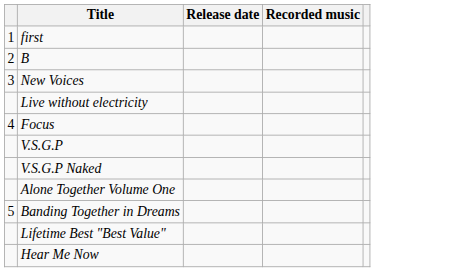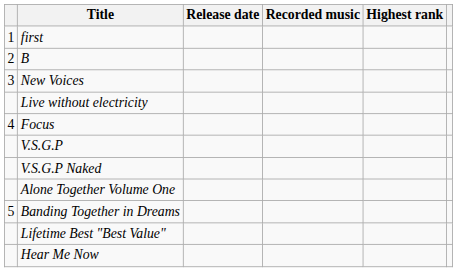 <table class="wikitable">
 <tr>
 <th></th>
 <th>Title</th>
 <th>Release date</th>
 <th>Recorded music</th>
+<th>Highest rank</th>
 <th></th>
 </tr>
 <tr>
 <td>1</td>
 <td><em>first</em></td>
+<td></td>
 <td></td>
 <td></td>
 <td></td>
 </tr>
 <tr>
 <td>2</td>
 <td><em>B</em></td>
 <td></td>
 <td></td>
 <td></td>
+<td></td>
 </tr>
 <tr>
 <td>3</td>
 <td><em>New Voices</em></td>
+<td></td>
 <td></td>
 <td></td>
 <td></td>
 </tr>
 <tr>
 <td></td>
 <td><em>Live without electricity</em></td>
 <td></td>
 <td></td>
 <td></td>
+<td></td>
 </tr>
 <tr>
 <td>4</td>
 <td><em>Focus</em></td>
+<td></td>
 <td></td>
 <td></td>
 <td></td>
 </tr>
 <tr>
 <td></td>
 <td><em>V.S.G.P</em></td>
 <td></td>
 <td></td>
 <td></td>
+<td></td>
 </tr>
 <tr>
 <td></td>
 <td><em>V.S.G.P Naked</em></td>
+<td></td>
 <td></td>
 <td></td>
 <td></td>
 </tr>
 <tr>
 <td></td>
 <td><em>Alone Together Volume One</em></td>
 <td></td>
 <td></td>
 <td></td>
+<td></td>
 </tr>
 <tr>
 <td>5</td>
 <td><em>Banding Together in Dreams</em></td>
+<td></td>
 <td></td>
 <td></td>
 <td></td>
 </tr>
 <tr>
 <td></td>
 <td><em>Lifetime Best "Best Value"</em></td>
 <td></td>
 <td></td>
 <td></td>
+<td></td>
 </tr>
 <tr>
 <td></td>
 <td><em>Hear Me Now</em></td>
 <td></td>
 <td></td>
 <td></td>
+<td></td>
 </tr>
 </table>
